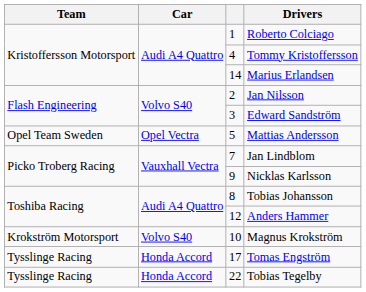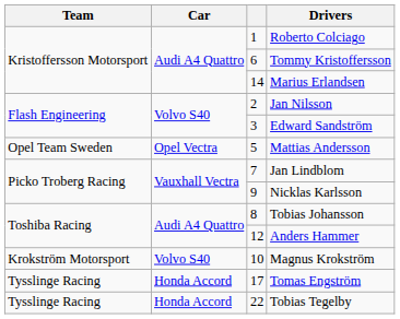 <table class="wikitable" style="font-size: 85%;">
 <tr>
 <th>Team</th>
 <th>Car</th>
 <th></th>
 <th>Drivers</th>
 </tr>
 <tr>
 <td rowspan=3>Kristoffersson Motorsport</td>
 <td rowspan=3><a href='#'>Audi A4 Quattro</a></td>
 <td>1</td>
 <td> <a href='#'>Roberto Colciago</a></td>
 </tr>
 <tr>
-<td>4</td>
+<td>6</td>
 <td> <a href='#'>Tommy Kristoffersson</a></td>
 </tr>
 <tr>
 <td>14</td>
 <td> <a href='#'>Marius Erlandsen</a></td>
 </tr>
 <tr>
 <td rowspan=2><a href='#'>Flash Engineering</a></td>
 <td rowspan=2><a href='#'>Volvo S40</a></td>
 <td>2</td>
 <td> <a href='#'>Jan Nilsson</a></td>
 </tr>
 <tr>
 <td>3</td>
 <td> <a href='#'>Edward Sandström</a></td>
 </tr>
 <tr>
 <td>Opel Team Sweden</td>
 <td><a href='#'>Opel Vectra</a></td>
 <td>5</td>
 <td> <a href='#'>Mattias Andersson</a></td>
 </tr>
 <tr>
 <td rowspan=2>Picko Troberg Racing</td>
 <td rowspan=2><a href='#'>Vauxhall Vectra</a></td>
 <td>7</td>
 <td> Jan Lindblom</td>
 </tr>
 <tr>
 <td>9</td>
 <td> Nicklas Karlsson</td>
 </tr>
 <tr>
 <td rowspan=2>Toshiba Racing</td>
 <td rowspan=2><a href='#'>Audi A4 Quattro</a></td>
 <td>8</td>
 <td> Tobias Johansson</td>
 </tr>
 <tr>
 <td>12</td>
 <td> <a href='#'>Anders Hammer</a></td>
 </tr>
 <tr>
 <td>Krokström Motorsport</td>
 <td><a href='#'>Volvo S40</a></td>
 <td>10</td>
 <td> Magnus Krokström</td>
 </tr>
 <tr>
 <td>Tysslinge Racing</td>
 <td><a href='#'>Honda Accord</a></td>
 <td>17</td>
 <td> <a href='#'>Tomas Engström</a></td>
 </tr>
 <tr>
 <td>Tysslinge Racing</td>
 <td><a href='#'>Honda Accord</a></td>
 <td>22</td>
 <td> Tobias Tegelby</td>
 </tr>
 </table>
